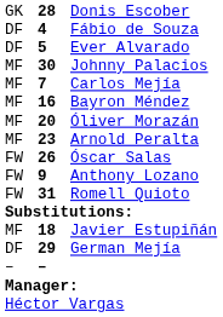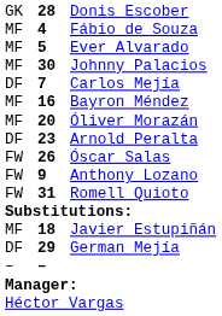 <table style = "font-size: 90%" cellspacing = "0" cellpadding = "0">
 <tr>
 <td colspan = 4></td>
 </tr>
 <tr>
 <th style="width:25px;"></th>
 <th style="width:25px;"></th>
 </tr>
 <tr>
 <td>GK</td>
 <td><strong>28</strong></td>
 <td> <a href='#'>Donis Escober</a></td>
 </tr>
 <tr>
-<td>DF</td>
+<td>MF</td>
 <td><strong>4</strong></td>
 <td> <a href='#'>Fábio de Souza</a></td>
 </tr>
 <tr>
-<td>DF</td>
+<td>MF</td>
 <td><strong>5</strong></td>
 <td> <a href='#'>Ever Alvarado</a></td>
 <td></td>
 <td></td>
 </tr>
 <tr>
 <td>MF</td>
 <td><strong>30</strong></td>
 <td> <a href='#'>Johnny Palacios</a></td>
 </tr>
 <tr>
-<td>MF</td>
+<td>DF</td>
 <td><strong>7</strong></td>
 <td> <a href='#'>Carlos Mejía</a></td>
 <td></td>
 <td></td>
 <td></td>
 <td></td>
 </tr>
 <tr>
 <td>MF</td>
 <td><strong>16</strong></td>
 <td> <a href='#'>Bayron Méndez</a></td>
 </tr>
 <tr>
 <td>MF</td>
 <td><strong>20</strong></td>
 <td> <a href='#'>Óliver Morazán</a></td>
 </tr>
 <tr>
-<td>MF</td>
+<td>DF</td>
 <td><strong>23</strong></td>
 <td> <a href='#'>Arnold Peralta</a></td>
 </tr>
 <tr>
 <td>FW</td>
 <td><strong>26</strong></td>
 <td> <a href='#'>Óscar Salas</a></td>
 </tr>
 <tr>
 <td>FW</td>
 <td><strong>9</strong></td>
 <td> <a href='#'>Anthony Lozano</a></td>
 <td></td>
 <td></td>
 </tr>
 <tr>
 <td>FW</td>
 <td><strong>31</strong></td>
 <td> <a href='#'>Romell Quioto</a></td>
 <td></td>
 <td></td>
 </tr>
 <tr>
 <td colspan = 3><strong>Substitutions:</strong></td>
 </tr>
 <tr>
 <td>MF</td>
 <td><strong>18</strong></td>
 <td> <a href='#'>Javier Estupiñán</a></td>
 <td></td>
 <td></td>
 </tr>
 <tr>
 <td>DF</td>
 <td><strong>29</strong></td>
 <td> <a href='#'>German Mejía</a></td>
 <td></td>
 <td></td>
 </tr>
 <tr>
 <td>–</td>
 <td><strong>–</strong></td>
 <td></td>
 </tr>
 <tr>
 <td colspan = 3><strong>Manager:</strong></td>
 </tr>
 <tr>
 <td colspan = 3> <a href='#'>Héctor Vargas</a></td>
 </tr>
 </table>
